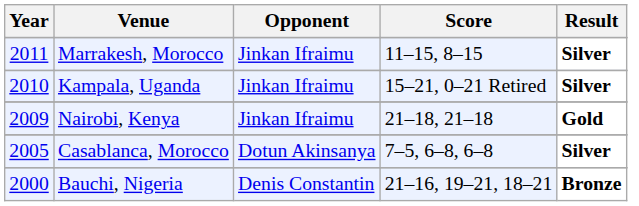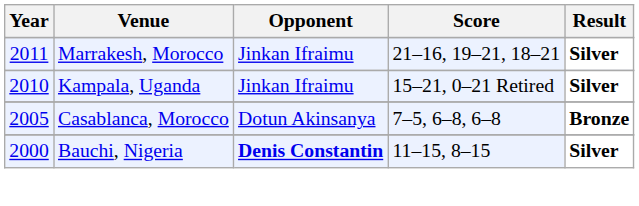 <table class="sortable wikitable" style="font-size: 90%;">
 <tr>
 <th>Year</th>
 <th>Venue</th>
 <th>Opponent</th>
 <th>Score</th>
 <th>Result</th>
 </tr>
 <tr>
 </tr>
 <tr style="background:#ECF2FF">
 <td align="center"><a href='#'>2011</a></td>
 <td align="left"><a href='#'>Marrakesh</a>, <a href='#'>Morocco</a></td>
 <td align="left"> <a href='#'>Jinkan Ifraimu</a></td>
-<td align="left">11–15, 8–15</td>
+<td align="left">21–16, 19–21, 18–21</td>
 <td style="text-align:left; background:white"> <strong>Silver</strong></td>
 </tr>
 <tr>
 </tr>
 <tr style="background:#ECF2FF">
 <td align="center"><a href='#'>2010</a></td>
 <td align="left"><a href='#'>Kampala</a>, <a href='#'>Uganda</a></td>
 <td align="left"> <a href='#'>Jinkan Ifraimu</a></td>
 <td align="left">15–21, 0–21 Retired</td>
 <td style="text-align:left; background:white"> <strong>Silver</strong></td>
 </tr>
 <tr>
 </tr>
-<tr style="background:#ECF2FF">
-<td align="center"><a href='#'>2009</a></td>
-<td align="left"><a href='#'>Nairobi</a>, <a href='#'>Kenya</a></td>
-<td align="left"> <a href='#'>Jinkan Ifraimu</a></td>
-<td align="left">21–18, 21–18</td>
-<td style="text-align:left; background:white"> <strong>Gold</strong></td>
-</tr>
 <tr>
 </tr>
 <tr style="background:#ECF2FF">
 <td align="center"><a href='#'>2005</a></td>
 <td align="left"><a href='#'>Casablanca</a>, <a href='#'>Morocco</a></td>
 <td align="left"> <a href='#'>Dotun Akinsanya</a></td>
 <td align="left">7–5, 6–8, 6–8</td>
-<td style="text-align:left; background:white"> <strong>Silver</strong></td>
+<td style="text-align:left; background:white"> <strong>Bronze</strong></td>
 </tr>
 <tr>
 </tr>
 <tr style="background:#ECF2FF">
 <td align="center"><a href='#'>2000</a></td>
 <td align="left"><a href='#'>Bauchi</a>, <a href='#'>Nigeria</a></td>
-<td align="left"> <a href='#'>Denis Constantin</a></td>
-<td align="left">21–16, 19–21, 18–21</td>
-<td style="text-align:left; background:white"> <strong>Bronze</strong></td>
+<td align="left"><strong> <a href='#'>Denis Constantin</a></strong></td>
+<td align="left">11–15, 8–15</td>
+<td style="text-align:left; background:white"> <strong>Silver</strong></td>
 </tr>
 </table>
